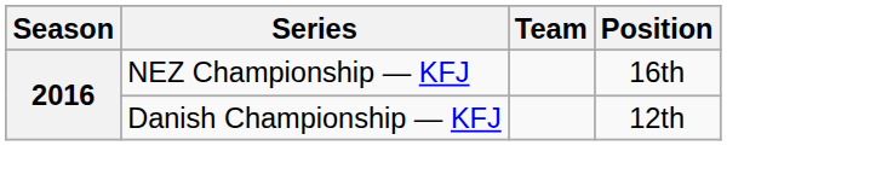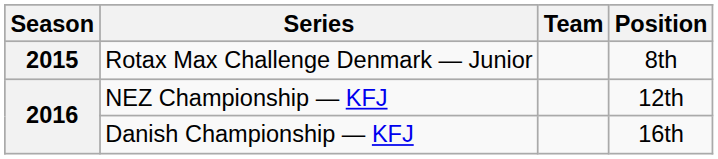 <table class="wikitable" style="font-size: 85%; text-align:center">
 <tr>
 <th>Season</th>
 <th>Series</th>
 <th>Team</th>
 <th>Position</th>
 </tr>
 <tr>
+<th>2015</th>
+<td align="left">Rotax Max Challenge Denmark — Junior</td>
+<td align="left"></td>
+<td>8th</td>
+</tr>
+<tr>
 <th rowspan="2">2016</th>
 <td align="left">NEZ Championship — <a href='#'>KFJ</a></td>
 <td align="left"></td>
-<td>16th</td>
+<td>12th</td>
 </tr>
 <tr>
 <td align="left">Danish Championship — <a href='#'>KFJ</a></td>
 <td align="left"></td>
-<td>12th</td>
+<td>16th</td>
 </tr>
 </table>
